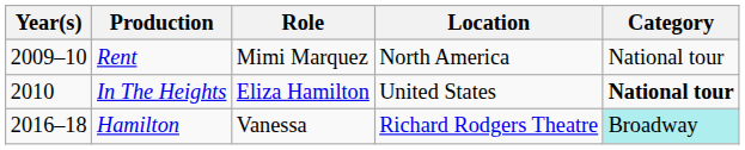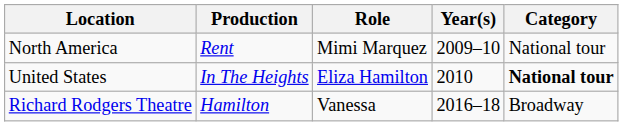 <table class="wikitable">
 <tr>
-<th>Year(s)</th>
+<th>Location</th>
 <th>Production</th>
 <th>Role</th>
-<th>Location</th>
+<th>Year(s)</th>
 <th>Category</th>
 </tr>
 <tr>
-<td>2009–10</td>
+<td>North America</td>
 <td><em><a href='#'>Rent</a></em></td>
 <td>Mimi Marquez</td>
-<td>North America</td>
+<td>2009–10</td>
 <td>National tour</td>
 </tr>
 <tr>
-<td>2010</td>
+<td>United States</td>
 <td><em><a href='#'>In The Heights</a></em></td>
 <td><a href='#'>Eliza Hamilton</a></td>
-<td>United States</td>
+<td>2010</td>
 <td><strong>National tour</strong></td>
 </tr>
 <tr>
-<td>2016–18</td>
+<td><a href='#'>Richard Rodgers Theatre</a></td>
 <td><em><a href='#'>Hamilton</a></em></td>
 <td>Vanessa</td>
-<td><a href='#'>Richard Rodgers Theatre</a></td>
-<td style="background: paleturquoise;">Broadway</td>
+<td>2016–18</td>
+<td>Broadway</td>
 </tr>
 </table>
